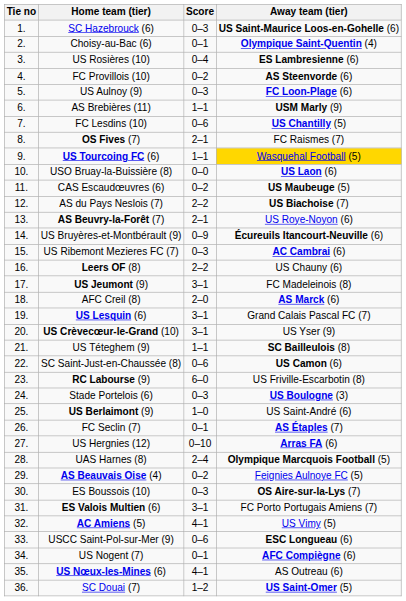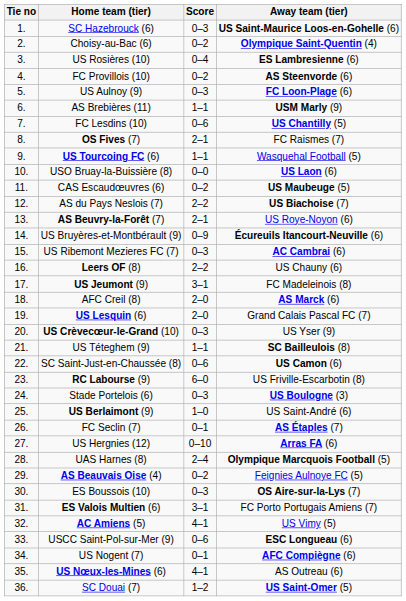 <table class="wikitable" style="text-align: center">
 <tr>
 <th>Tie no</th>
 <th>Home team (tier)</th>
 <th>Score</th>
 <th>Away team (tier)</th>
 </tr>
 <tr>
 <td>1.</td>
 <td><a href='#'>SC Hazebrouck</a> (6)</td>
 <td>0–3</td>
 <td><strong>US Saint-Maurice Loos-en-Gohelle</strong> (6)</td>
 </tr>
 <tr>
 <td>2.</td>
 <td>Choisy-au-Bac (6)</td>
-<td>0–1</td>
+<td>0–2</td>
 <td><strong><a href='#'>Olympique Saint-Quentin</a></strong> (4)</td>
 </tr>
 <tr>
 <td>3.</td>
 <td>US Rosières (10)</td>
 <td>0–4</td>
 <td><strong>ES Lambresienne</strong> (6)</td>
 </tr>
 <tr>
 <td>4.</td>
 <td>FC Provillois (10)</td>
 <td>0–2</td>
 <td><strong>AS Steenvorde</strong> (6)</td>
 </tr>
 <tr>
 <td>5.</td>
 <td>US Aulnoy (9)</td>
 <td>0–3</td>
 <td><strong><a href='#'>FC Loon-Plage</a></strong> (6)</td>
 </tr>
 <tr>
 <td>6.</td>
 <td>AS Brebières (11)</td>
 <td>1–1 </td>
 <td><strong>USM Marly</strong> (9)</td>
 </tr>
 <tr>
 <td>7.</td>
 <td>FC Lesdins (10)</td>
 <td>0–6</td>
 <td><strong><a href='#'>US Chantilly</a></strong> (5)</td>
 </tr>
 <tr>
 <td>8.</td>
 <td><strong>OS Fives</strong> (7)</td>
 <td>2–1</td>
 <td>FC Raismes (7)</td>
 </tr>
 <tr>
 <td>9.</td>
 <td><strong><a href='#'>US Tourcoing FC</a></strong> (6)</td>
 <td>1–1 </td>
-<td style="background: gold;"><a href='#'>Wasquehal Football</a> (5)</td>
+<td><a href='#'>Wasquehal Football</a> (5)</td>
 </tr>
 <tr>
 <td>10.</td>
 <td>USO Bruay-la-Buissière (8)</td>
 <td>0–0 </td>
 <td><strong><a href='#'>US Laon</a></strong> (6)</td>
 </tr>
 <tr>
 <td>11.</td>
 <td>CAS Escaudœuvres (6)</td>
 <td>0–2</td>
 <td><strong>US Maubeuge</strong> (5)</td>
 </tr>
 <tr>
 <td>12.</td>
 <td>AS du Pays Neslois (7)</td>
 <td>2–2 </td>
 <td><strong>US Biachoise</strong> (7)</td>
 </tr>
 <tr>
 <td>13.</td>
 <td><strong>AS Beuvry-la-Forêt</strong> (7)</td>
 <td>2–1</td>
 <td><a href='#'>US Roye-Noyon</a> (6)</td>
 </tr>
 <tr>
 <td>14.</td>
 <td>US Bruyères-et-Montbérault (9)</td>
 <td>0–9</td>
 <td><strong>Écureuils Itancourt-Neuville</strong> (6)</td>
 </tr>
 <tr>
 <td>15.</td>
 <td>US Ribemont Mezieres FC (7)</td>
 <td>0–3</td>
 <td><strong><a href='#'>AC Cambrai</a></strong> (6)</td>
 </tr>
 <tr>
 <td>16.</td>
 <td><strong>Leers OF</strong> (8)</td>
 <td>2–2 </td>
 <td>US Chauny (6)</td>
 </tr>
 <tr>
 <td>17.</td>
 <td><strong>US Jeumont</strong> (9)</td>
 <td>3–1</td>
 <td>FC Madeleinois (8)</td>
 </tr>
 <tr>
 <td>18.</td>
 <td>AFC Creil (8)</td>
 <td>2–0</td>
 <td><strong><a href='#'>AS Marck</a></strong> (6)</td>
 </tr>
 <tr>
 <td>19.</td>
 <td><strong><a href='#'>US Lesquin</a></strong> (6)</td>
-<td>3–1</td>
+<td>2–0</td>
 <td>Grand Calais Pascal FC (7)</td>
 </tr>
 <tr>
 <td>20.</td>
 <td><strong>US Crèvecœur-le-Grand</strong> (10)</td>
-<td>3–1</td>
+<td>0–3</td>
 <td>US Yser (9)</td>
 </tr>
 <tr>
 <td>21.</td>
 <td>US Téteghem (9)</td>
 <td>1–1 </td>
 <td><strong>SC Bailleulois</strong> (8)</td>
 </tr>
 <tr>
 <td>22.</td>
 <td>SC Saint-Just-en-Chaussée (8)</td>
 <td>0–6</td>
 <td><strong>US Camon</strong> (6)</td>
 </tr>
 <tr>
 <td>23.</td>
 <td><strong>RC Labourse</strong> (9)</td>
 <td>6–0</td>
 <td>US Friville-Escarbotin (8)</td>
 </tr>
 <tr>
 <td>24.</td>
 <td>Stade Portelois (6)</td>
 <td>0–3</td>
 <td><strong><a href='#'>US Boulogne</a></strong> (3)</td>
 </tr>
 <tr>
 <td>25.</td>
 <td><strong>US Berlaimont</strong> (9)</td>
 <td>1–0</td>
 <td>US Saint-André (6)</td>
 </tr>
 <tr>
 <td>26.</td>
 <td>FC Seclin (7)</td>
 <td>0–1</td>
 <td><strong><a href='#'>AS Étaples</a></strong> (7)</td>
 </tr>
 <tr>
 <td>27.</td>
 <td>US Hergnies (12)</td>
 <td>0–10</td>
 <td><strong><a href='#'>Arras FA</a></strong> (6)</td>
 </tr>
 <tr>
 <td>28.</td>
 <td>UAS Harnes (8)</td>
 <td>2–4</td>
 <td><strong>Olympique Marcquois Football</strong> (5)</td>
 </tr>
 <tr>
 <td>29.</td>
 <td><strong><a href='#'>AS Beauvais Oise</a></strong> (4)</td>
 <td>0–2</td>
 <td><a href='#'>Feignies Aulnoye FC</a> (5)</td>
 </tr>
 <tr>
 <td>30.</td>
 <td>ES Boussois (10)</td>
 <td>0–3</td>
 <td><strong>OS Aire-sur-la-Lys</strong> (7)</td>
 </tr>
 <tr>
 <td>31.</td>
 <td><strong>ES Valois Multien</strong> (6)</td>
 <td>3–1</td>
 <td>FC Porto Portugais Amiens (7)</td>
 </tr>
 <tr>
 <td>32.</td>
 <td><strong><a href='#'>AC Amiens</a></strong> (5)</td>
 <td>4–1</td>
 <td><a href='#'>US Vimy</a> (5)</td>
 </tr>
 <tr>
 <td>33.</td>
 <td>USCC Saint-Pol-sur-Mer (9)</td>
 <td>0–6</td>
 <td><strong>ESC Longueau</strong> (6)</td>
 </tr>
 <tr>
 <td>34.</td>
 <td>US Nogent (7)</td>
 <td>0–1</td>
 <td><strong><a href='#'>AFC Compiègne</a></strong> (6)</td>
 </tr>
 <tr>
 <td>35.</td>
 <td><strong><a href='#'>US Nœux-les-Mines</a></strong> (6)</td>
 <td>4–1</td>
 <td>AS Outreau (6)</td>
 </tr>
 <tr>
 <td>36.</td>
 <td><a href='#'>SC Douai</a> (7)</td>
 <td>1–2</td>
 <td><strong><a href='#'>US Saint-Omer</a></strong> (5)</td>
 </tr>
 </table>
